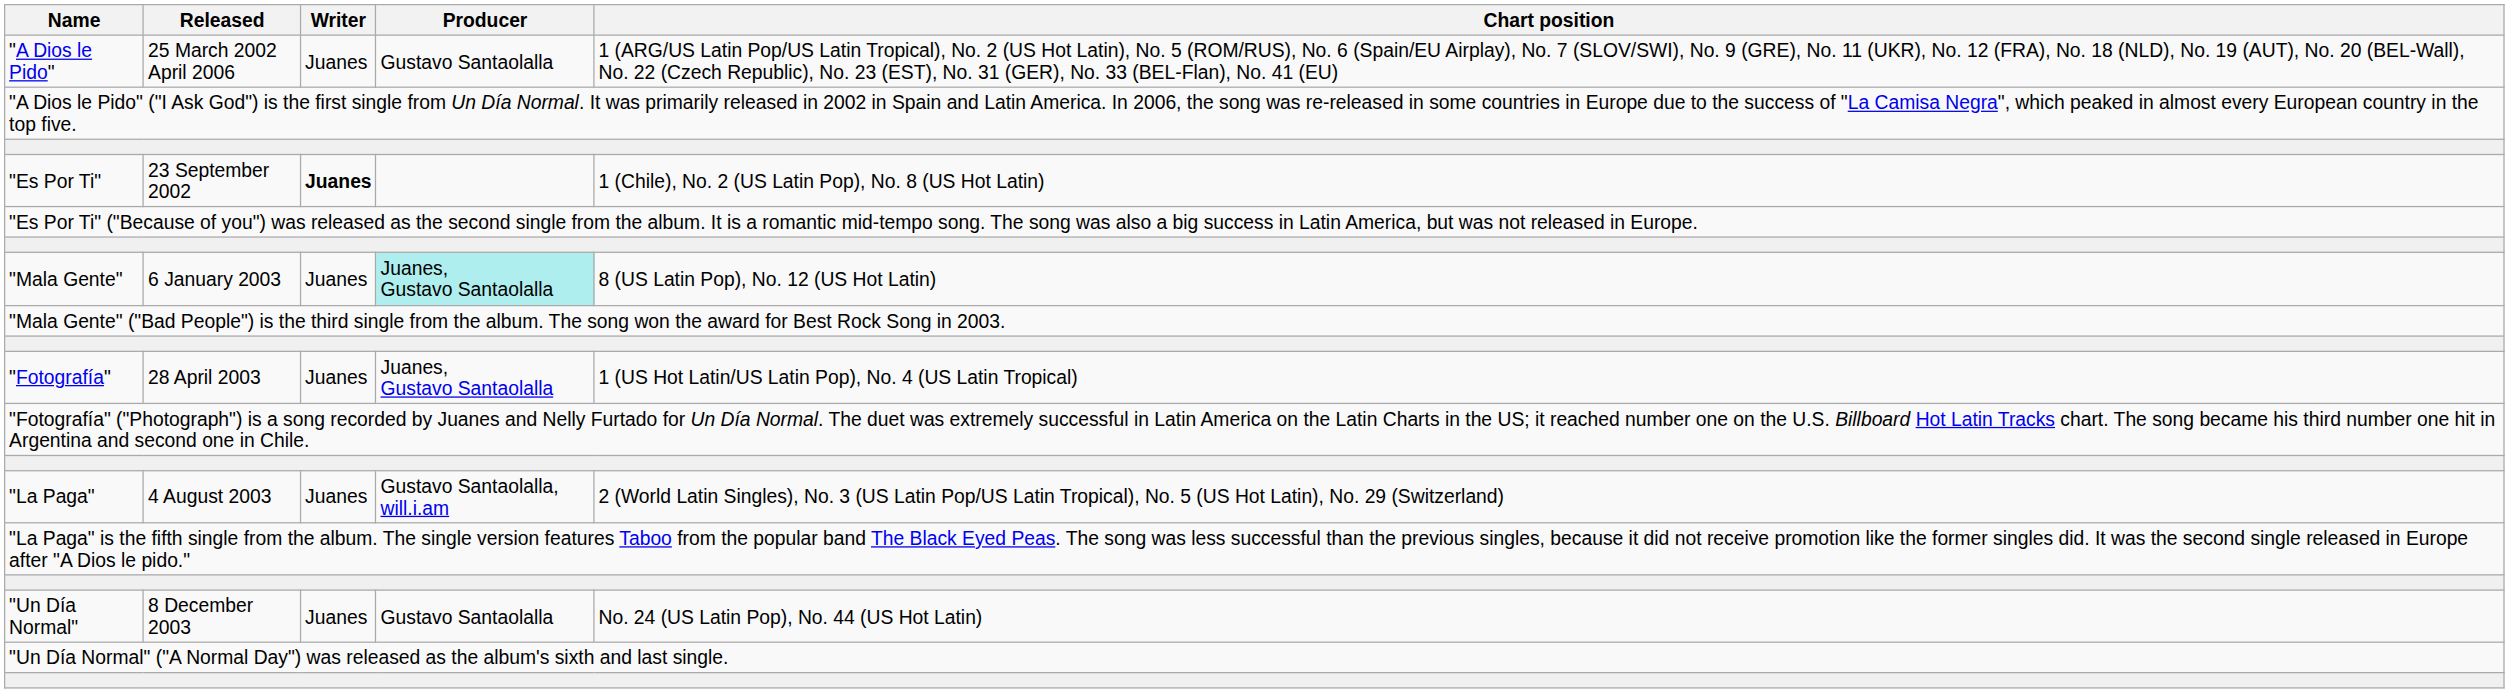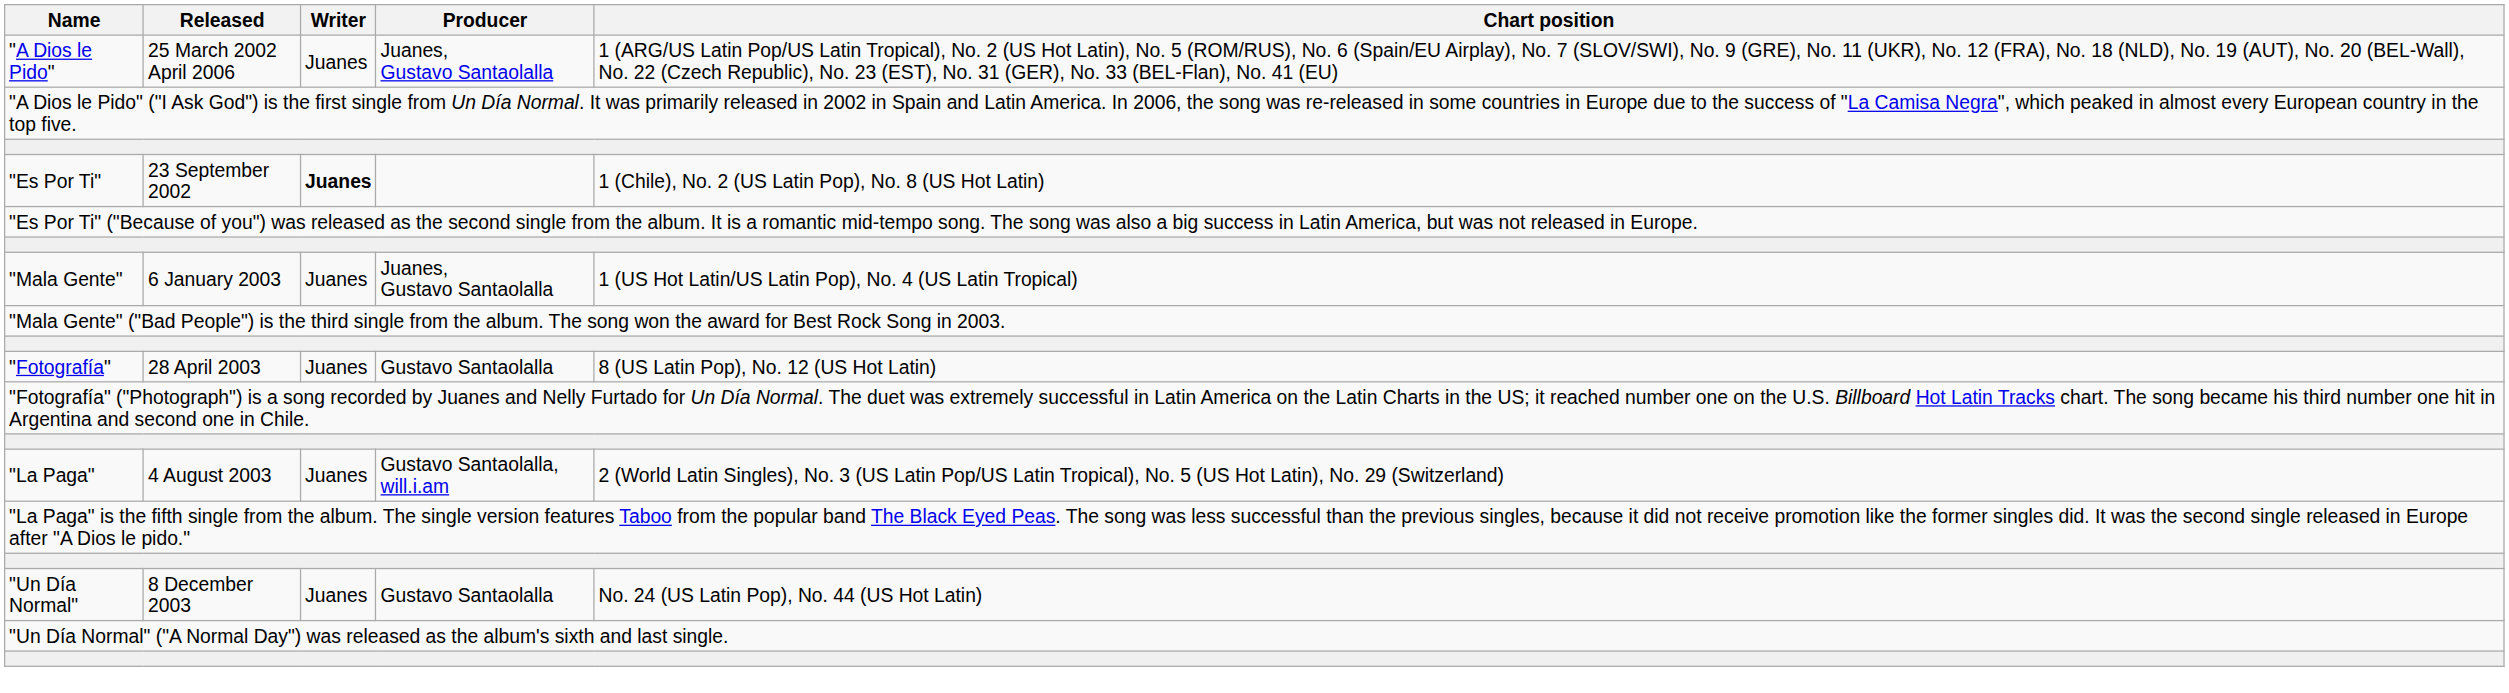 <table class="wikitable" style="font-size:95%">
 <tr>
 <th>Name</th>
 <th>Released</th>
 <th>Writer</th>
 <th>Producer</th>
 <th>Chart position</th>
 </tr>
 <tr>
 <td>"<a href='#'>A Dios le Pido</a>"</td>
 <td>25 March 2002<br>April 2006</td>
 <td>Juanes</td>
-<td>Gustavo Santaolalla</td>
+<td>Juanes, <br><a href='#'>Gustavo Santaolalla</a></td>
 <td>1 (ARG/US Latin Pop/US Latin Tropical), No. 2 (US Hot Latin), No. 5 (ROM/RUS), No. 6 (Spain/EU Airplay), No. 7 (SLOV/SWI), No. 9 (GRE), No. 11 (UKR), No. 12 (FRA), No. 18 (NLD), No. 19 (AUT), No. 20 (BEL-Wall), No. 22 (Czech Republic), No. 23 (EST), No. 31 (GER), No. 33 (BEL-Flan), No. 41 (EU)</td>
 </tr>
 <tr>
 <td colspan=6>"A Dios le Pido" ("I Ask God") is the first single from <em>Un Día Normal</em>. It was primarily released in 2002 in Spain and Latin America. In 2006, the song was re-released in some countries in Europe due to the success of "<a href='#'>La Camisa Negra</a>", which peaked in almost every European country in the top five.</td>
 </tr>
 <tr>
 <td colspan=6 style="background:#F0F0F0; height:5px;"></td>
 </tr>
 <tr>
 <td>"Es Por Ti"</td>
 <td>23 September 2002</td>
 <td><strong>Juanes</strong></td>
 <td></td>
 <td>1 (Chile), No. 2 (US Latin Pop), No. 8 (US Hot Latin)</td>
 </tr>
 <tr>
 <td colspan=6>"Es Por Ti" ("Because of you") was released as the second single from the album. It is a romantic mid-tempo song. The song was also a big success in Latin America, but was not released in Europe.</td>
 </tr>
 <tr>
 <td colspan=6 style="background:#F0F0F0; height:5px;"></td>
 </tr>
 <tr>
 <td>"Mala Gente"</td>
 <td>6 January 2003</td>
 <td>Juanes</td>
-<td style="background: paleturquoise;">Juanes, <br>Gustavo Santaolalla</td>
-<td>8 (US Latin Pop), No. 12 (US Hot Latin)</td>
+<td>Juanes, <br>Gustavo Santaolalla</td>
+<td>1 (US Hot Latin/US Latin Pop), No. 4 (US Latin Tropical)</td>
 </tr>
 <tr>
 <td colspan=6>"Mala Gente" ("Bad People") is the third single from the album. The song won the award for Best Rock Song in 2003.</td>
 </tr>
 <tr>
 <td colspan=6 style="background:#F0F0F0; height:5px;"></td>
 </tr>
 <tr>
 <td>"<a href='#'>Fotografía</a>"</td>
 <td>28 April 2003</td>
 <td>Juanes</td>
-<td>Juanes, <br><a href='#'>Gustavo Santaolalla</a></td>
-<td>1 (US Hot Latin/US Latin Pop), No. 4 (US Latin Tropical)</td>
+<td>Gustavo Santaolalla</td>
+<td>8 (US Latin Pop), No. 12 (US Hot Latin)</td>
 </tr>
 <tr>
 <td colspan=6>"Fotografía" ("Photograph") is a song recorded by Juanes and Nelly Furtado for <em>Un Día Normal</em>. The duet was extremely successful in Latin America on the Latin Charts in the US; it reached number one on the U.S. <em>Billboard</em> <a href='#'>Hot Latin Tracks</a> chart. The song became his third number one hit in Argentina and second one in Chile.</td>
 </tr>
 <tr>
 <td colspan=6 style="background:#F0F0F0; height:5px;"></td>
 </tr>
 <tr>
 <td>"La Paga"</td>
 <td>4 August 2003</td>
 <td>Juanes</td>
 <td>Gustavo Santaolalla, <a href='#'>will.i.am</a></td>
 <td>2 (World Latin Singles), No. 3 (US Latin Pop/US Latin Tropical), No. 5 (US Hot Latin), No. 29 (Switzerland)</td>
 </tr>
 <tr>
 <td colspan=6>"La Paga" is the fifth single from the album. The single version features <a href='#'>Taboo</a> from the popular band <a href='#'>The Black Eyed Peas</a>. The song was less successful than the previous singles, because it did not receive promotion like the former singles did. It was the second single released in Europe after "A Dios le pido."</td>
 </tr>
 <tr>
 <td colspan=6 style="background:#F0F0F0; height:5px;"></td>
 </tr>
 <tr>
 <td>"Un Día Normal"</td>
 <td>8 December 2003</td>
 <td>Juanes</td>
 <td>Gustavo Santaolalla</td>
 <td>No. 24 (US Latin Pop), No. 44 (US Hot Latin)</td>
 </tr>
 <tr>
 <td colspan=6>"Un Día Normal" ("A Normal Day") was released as the album's sixth and last single.</td>
 </tr>
 <tr>
 <td colspan=6 style="background:#F0F0F0; height:5px;"></td>
 </tr>
 </table>
